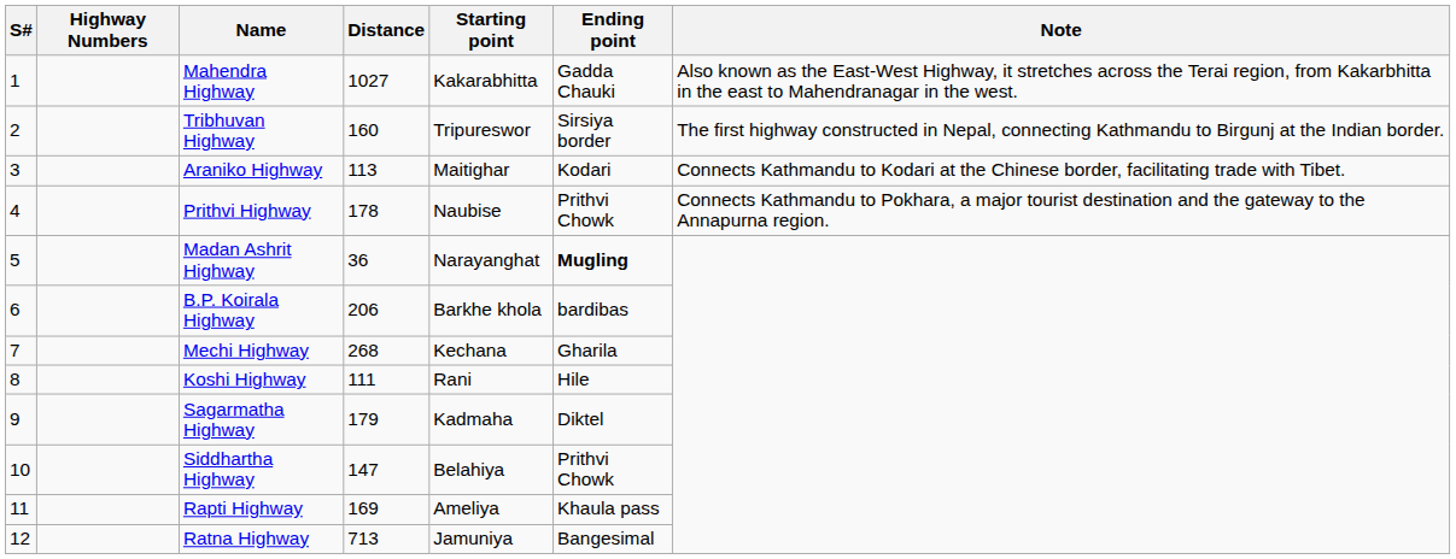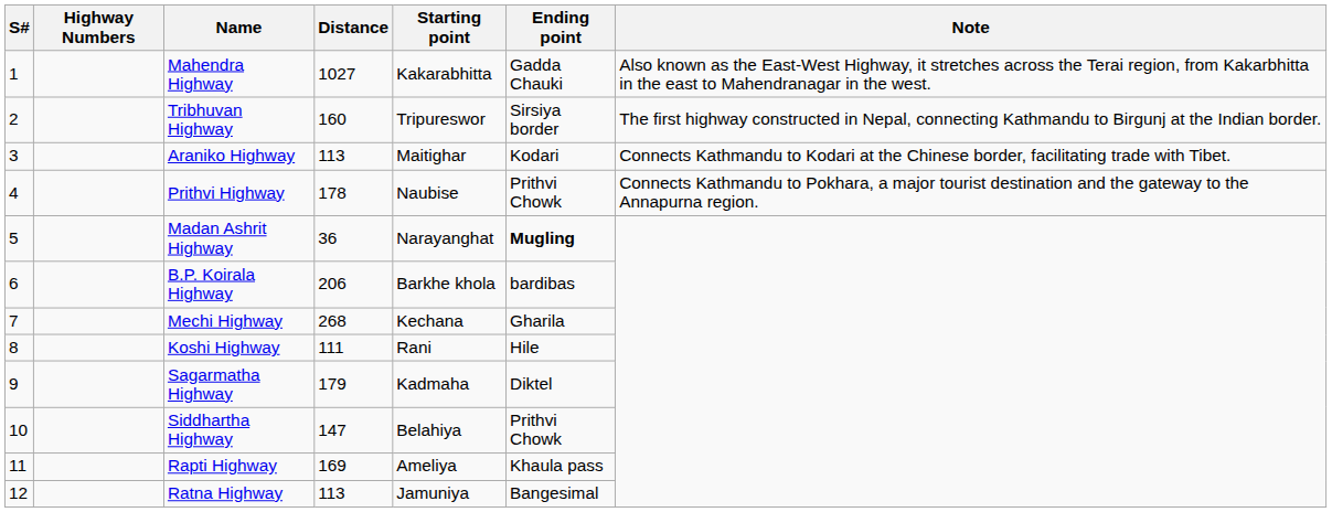 <table class="wikitable">
 <tr>
 <th>S#</th>
 <th>Highway Numbers</th>
 <th>Name</th>
 <th>Distance</th>
 <th>Starting point</th>
 <th>Ending point</th>
 <th>Note</th>
 </tr>
 <tr>
 <td>1</td>
 <td></td>
 <td><a href='#'>Mahendra Highway</a></td>
 <td>1027</td>
 <td>Kakarabhitta</td>
 <td>Gadda Chauki</td>
 <td>Also known as the East-West Highway, it stretches across the Terai region, from Kakarbhitta in the east to Mahendranagar in the west.</td>
 </tr>
 <tr>
 <td>2</td>
 <td></td>
 <td><a href='#'>Tribhuvan Highway</a></td>
 <td>160</td>
 <td>Tripureswor</td>
 <td>Sirsiya border</td>
 <td>The first highway constructed in Nepal, connecting Kathmandu to Birgunj at the Indian border.</td>
 </tr>
 <tr>
 <td>3</td>
 <td></td>
 <td><a href='#'>Araniko Highway</a></td>
 <td>113</td>
 <td>Maitighar</td>
 <td>Kodari</td>
 <td>Connects Kathmandu to Kodari at the Chinese border, facilitating trade with Tibet.</td>
 </tr>
 <tr>
 <td>4</td>
 <td></td>
 <td><a href='#'>Prithvi Highway</a></td>
 <td>178</td>
 <td>Naubise</td>
 <td>Prithvi Chowk</td>
 <td>Connects Kathmandu to Pokhara, a major tourist destination and the gateway to the Annapurna region.</td>
 </tr>
 <tr>
 <td>5</td>
 <td></td>
 <td><a href='#'>Madan Ashrit Highway </a></td>
 <td>36</td>
 <td>Narayanghat</td>
 <td><strong>Mugling</strong></td>
 </tr>
 <tr>
 <td>6</td>
 <td></td>
 <td><a href='#'>B.P. Koirala Highway</a></td>
 <td>206</td>
 <td>Barkhe khola</td>
 <td>bardibas</td>
 </tr>
 <tr>
 <td>7</td>
 <td></td>
 <td><a href='#'>Mechi Highway</a></td>
 <td>268</td>
 <td>Kechana</td>
 <td>Gharila</td>
 </tr>
 <tr>
 <td>8</td>
 <td></td>
 <td><a href='#'>Koshi Highway</a></td>
 <td>111</td>
 <td>Rani</td>
 <td>Hile</td>
 </tr>
 <tr>
 <td>9</td>
 <td></td>
 <td><a href='#'>Sagarmatha Highway</a></td>
 <td>179</td>
 <td>Kadmaha</td>
 <td>Diktel</td>
 </tr>
 <tr>
 <td>10</td>
 <td></td>
 <td><a href='#'>Siddhartha Highway</a></td>
 <td>147</td>
 <td>Belahiya</td>
 <td>Prithvi Chowk</td>
 </tr>
 <tr>
 <td>11</td>
 <td></td>
 <td><a href='#'>Rapti Highway</a></td>
 <td>169</td>
 <td>Ameliya</td>
 <td>Khaula pass</td>
 </tr>
 <tr>
 <td>12</td>
 <td></td>
 <td><a href='#'>Ratna Highway</a></td>
-<td>713</td>
+<td>113</td>
 <td>Jamuniya</td>
 <td>Bangesimal</td>
 </tr>
 </table>
